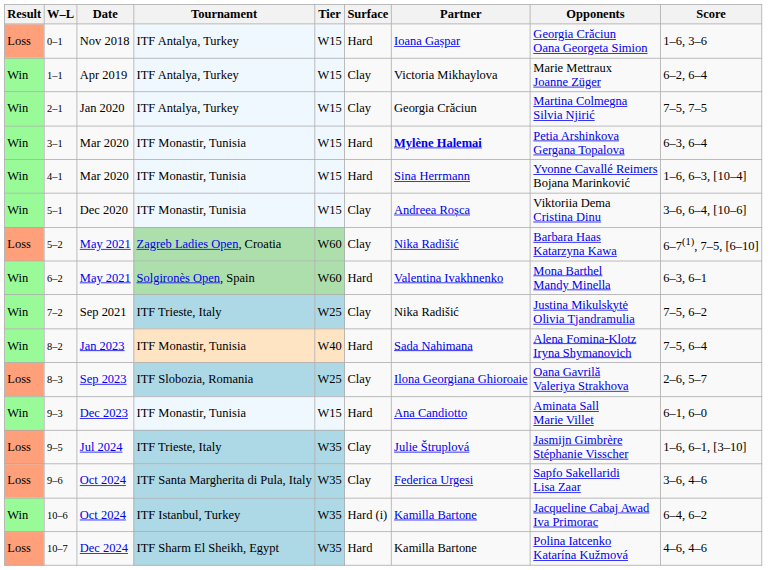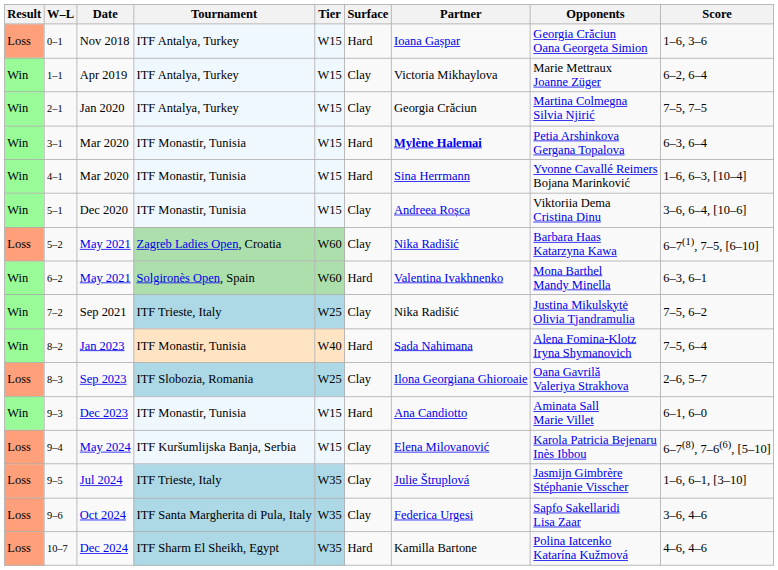 <table class="sortable wikitable">
 <tr>
 <th>Result</th>
 <th class="unsortable">W–L</th>
 <th>Date</th>
 <th>Tournament</th>
 <th>Tier</th>
 <th>Surface</th>
 <th>Partner</th>
 <th>Opponents</th>
 <th class="unsortable">Score</th>
 </tr>
 <tr>
 <td style="background:#ffa07a;">Loss</td>
 <td><small>0–1</small></td>
 <td>Nov 2018</td>
 <td style="background:#f0f8ff;">ITF Antalya, Turkey</td>
 <td style="background:#f0f8ff;">W15</td>
 <td>Hard</td>
 <td> <a href='#'>Ioana Gașpar</a></td>
 <td> <a href='#'>Georgia Crăciun</a> <br>  <a href='#'>Oana Georgeta Simion</a></td>
 <td>1–6, 3–6</td>
 </tr>
 <tr>
 <td style="background:#98fb98;">Win</td>
 <td><small>1–1</small></td>
 <td>Apr 2019</td>
 <td style="background:#f0f8ff;">ITF Antalya, Turkey</td>
 <td style="background:#f0f8ff;">W15</td>
 <td>Clay</td>
 <td> Victoria Mikhaylova</td>
 <td> Marie Mettraux <br>  <a href='#'>Joanne Züger</a></td>
 <td>6–2, 6–4</td>
 </tr>
 <tr>
 <td style="background:#98fb98;">Win</td>
 <td><small>2–1</small></td>
 <td>Jan 2020</td>
 <td style="background:#f0f8ff;">ITF Antalya, Turkey</td>
 <td style="background:#f0f8ff;">W15</td>
 <td>Clay</td>
 <td> Georgia Crăciun</td>
 <td> <a href='#'>Martina Colmegna</a> <br>  <a href='#'>Silvia Njirić</a></td>
 <td>7–5, 7–5</td>
 </tr>
 <tr>
 <td style="background:#98fb98;">Win</td>
 <td><small>3–1</small></td>
 <td>Mar 2020</td>
 <td style="background:#f0f8ff;">ITF Monastir, Tunisia</td>
 <td style="background:#f0f8ff;">W15</td>
 <td>Hard</td>
 <td><strong> <a href='#'>Mylène Halemai</a></strong></td>
 <td> <a href='#'>Petia Arshinkova</a> <br>  <a href='#'>Gergana Topalova</a></td>
 <td>6–3, 6–4</td>
 </tr>
 <tr>
 <td style="background:#98fb98;">Win</td>
 <td><small>4–1</small></td>
 <td>Mar 2020</td>
 <td style="background:#f0f8ff;">ITF Monastir, Tunisia</td>
 <td style="background:#f0f8ff;">W15</td>
 <td>Hard</td>
 <td> <a href='#'>Sina Herrmann</a></td>
 <td> <a href='#'>Yvonne Cavallé Reimers</a> <br>  Bojana Marinković</td>
 <td>1–6, 6–3, [10–4]</td>
 </tr>
 <tr>
 <td style="background:#98fb98;">Win</td>
 <td><small>5–1</small></td>
 <td>Dec 2020</td>
 <td style="background:#f0f8ff;">ITF Monastir, Tunisia</td>
 <td style="background:#f0f8ff;">W15</td>
 <td>Clay</td>
 <td> <a href='#'>Andreea Roșca</a></td>
 <td> Viktoriia Dema <br>  <a href='#'>Cristina Dinu</a></td>
 <td>3–6, 6–4, [10–6]</td>
 </tr>
 <tr>
 <td style="background:#ffa07a;">Loss</td>
 <td><small>5–2</small></td>
 <td><a href='#'>May 2021</a></td>
 <td style="background:#addfad;"><a href='#'>Zagreb Ladies Open</a>, Croatia</td>
 <td style="background:#addfad;">W60</td>
 <td>Clay</td>
 <td> <a href='#'>Nika Radišić</a></td>
 <td> <a href='#'>Barbara Haas</a> <br>  <a href='#'>Katarzyna Kawa</a></td>
 <td>6–7<sup>(1)</sup>, 7–5, [6–10]</td>
 </tr>
 <tr>
 <td style="background:#98fb98;">Win</td>
 <td><small>6–2</small></td>
 <td><a href='#'>May 2021</a></td>
 <td style="background:#addfad;"><a href='#'>Solgironès Open</a>, Spain</td>
 <td style="background:#addfad;">W60</td>
 <td>Hard</td>
 <td> <a href='#'>Valentina Ivakhnenko</a></td>
 <td> <a href='#'>Mona Barthel</a> <br>  <a href='#'>Mandy Minella</a></td>
 <td>6–3, 6–1</td>
 </tr>
 <tr>
 <td style="background:#98fb98;">Win</td>
 <td><small>7–2</small></td>
 <td>Sep 2021</td>
 <td style="background:lightblue;">ITF Trieste, Italy</td>
 <td style="background:lightblue;">W25</td>
 <td>Clay</td>
 <td> Nika Radišić</td>
 <td> <a href='#'>Justina Mikulskytė</a> <br>  <a href='#'>Olivia Tjandramulia</a></td>
 <td>7–5, 6–2</td>
 </tr>
 <tr>
 <td style="background:#98fb98;">Win</td>
 <td><small>8–2</small></td>
 <td><a href='#'>Jan 2023</a></td>
 <td style="background:#ffe4c4;">ITF Monastir, Tunisia</td>
 <td style="background:#ffe4c4;">W40</td>
 <td>Hard</td>
 <td> <a href='#'>Sada Nahimana</a></td>
 <td> <a href='#'>Alena Fomina-Klotz</a> <br>  <a href='#'>Iryna Shymanovich</a></td>
 <td>7–5, 6–4</td>
 </tr>
 <tr>
 <td style="background:#ffa07a;">Loss</td>
 <td><small>8–3</small></td>
 <td><a href='#'>Sep 2023</a></td>
 <td style="background:lightblue;">ITF Slobozia, Romania</td>
 <td style="background:lightblue;">W25</td>
 <td>Clay</td>
 <td> <a href='#'>Ilona Georgiana Ghioroaie</a></td>
 <td> <a href='#'>Oana Gavrilă</a> <br>  <a href='#'>Valeriya Strakhova</a></td>
 <td>2–6, 5–7</td>
 </tr>
 <tr>
 <td style="background:#98fb98;">Win</td>
 <td><small>9–3</small></td>
 <td><a href='#'>Dec 2023</a></td>
 <td style="background:#f0f8ff;">ITF Monastir, Tunisia</td>
 <td style="background:#f0f8ff;">W15</td>
 <td>Hard</td>
 <td> <a href='#'>Ana Candiotto</a></td>
 <td> <a href='#'>Aminata Sall</a> <br>  <a href='#'>Marie Villet</a></td>
 <td>6–1, 6–0</td>
 </tr>
 <tr>
 <td style="background:#ffa07a;">Loss</td>
+<td><small>9–4</small></td>
+<td><a href='#'>May 2024</a></td>
+<td style="background:#f0f8ff;">ITF Kuršumlijska Banja, Serbia</td>
+<td style="background:#f0f8ff;">W15</td>
+<td>Clay</td>
+<td> <a href='#'>Elena Milovanović</a></td>
+<td> <a href='#'>Karola Patricia Bejenaru</a> <br>  <a href='#'>Inès Ibbou</a></td>
+<td>6–7<sup>(8)</sup>, 7–6<sup>(6)</sup>, [5–10]</td>
+</tr>
+<tr>
+<td style="background:#ffa07a;">Loss</td>
 <td><small>9–5</small></td>
 <td><a href='#'>Jul 2024</a></td>
 <td style="background:lightblue;">ITF Trieste, Italy</td>
 <td style="background:lightblue;">W35</td>
 <td>Clay</td>
 <td> <a href='#'>Julie Štruplová</a></td>
 <td> <a href='#'>Jasmijn Gimbrère</a> <br>  <a href='#'>Stéphanie Visscher</a></td>
 <td>1–6, 6–1, [3–10]</td>
 </tr>
 <tr>
 <td style="background:#ffa07a;">Loss</td>
 <td><small>9–6</small></td>
 <td><a href='#'>Oct 2024</a></td>
 <td style="background:lightblue;">ITF Santa Margherita di Pula, Italy</td>
 <td style="background:lightblue;">W35</td>
 <td>Clay</td>
 <td> <a href='#'>Federica Urgesi</a></td>
 <td> <a href='#'>Sapfo Sakellaridi</a> <br>  <a href='#'>Lisa Zaar</a></td>
 <td>3–6, 4–6</td>
 </tr>
 <tr>
-<td style="background:#98fb98;">Win</td>
-<td><small>10–6</small></td>
-<td><a href='#'>Oct 2024</a></td>
-<td style="background:lightblue;">ITF Istanbul, Turkey</td>
-<td style="background:lightblue;">W35</td>
-<td>Hard (i)</td>
-<td> <a href='#'>Kamilla Bartone</a></td>
-<td> <a href='#'>Jacqueline Cabaj Awad</a> <br> <a href='#'>Iva Primorac</a></td>
-<td>6–4, 6–2</td>
-</tr>
-<tr>
 <td style="background:#FFA07A;">Loss</td>
 <td><small>10–7</small></td>
 <td><a href='#'>Dec 2024</a></td>
 <td style="background:lightblue;">ITF Sharm El Sheikh, Egypt</td>
 <td style="background:lightblue;">W35</td>
 <td>Hard</td>
 <td> Kamilla Bartone</td>
 <td> <a href='#'>Polina Iatcenko</a> <br> <a href='#'>Katarína Kužmová</a></td>
 <td>4–6, 4–6</td>
 </tr>
 </table>
